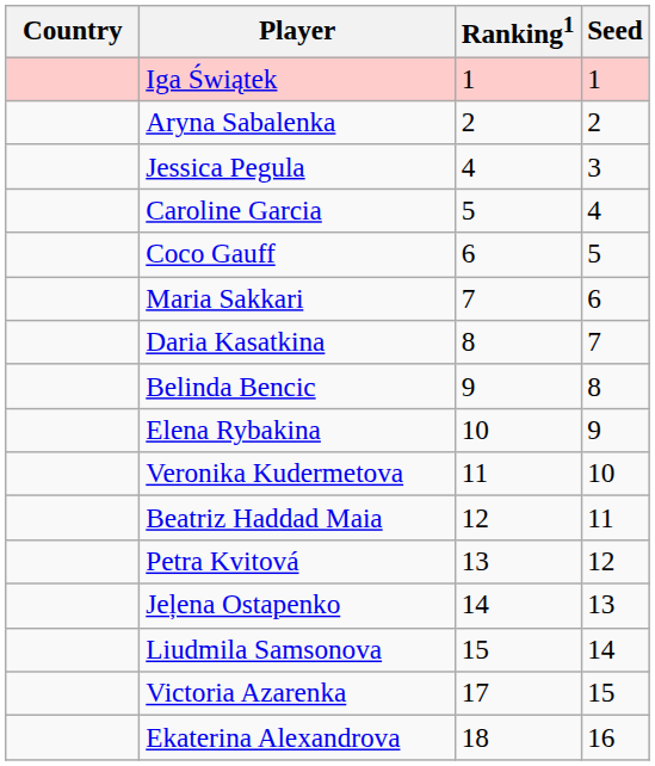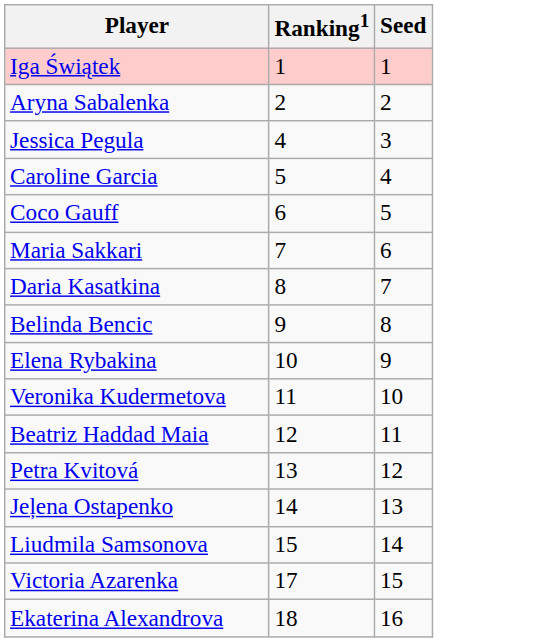 <table class="sortable wikitable">
 <tr>
-<th width="70">Country</th>
 <th width="175">Player</th>
 <th>Ranking<sup>1</sup></th>
 <th>Seed</th>
 </tr>
 <tr style="background:#fcc;">
-<td></td>
 <td><a href='#'>Iga Świątek</a></td>
 <td>1</td>
 <td>1</td>
 </tr>
 <tr>
-<td></td>
 <td><a href='#'>Aryna Sabalenka</a></td>
 <td>2</td>
 <td>2</td>
 </tr>
 <tr>
-<td></td>
 <td><a href='#'>Jessica Pegula</a></td>
 <td>4</td>
 <td>3</td>
 </tr>
 <tr>
-<td></td>
 <td><a href='#'>Caroline Garcia</a></td>
 <td>5</td>
 <td>4</td>
 </tr>
 <tr>
-<td></td>
 <td><a href='#'>Coco Gauff</a></td>
 <td>6</td>
 <td>5</td>
 </tr>
 <tr>
-<td></td>
 <td><a href='#'>Maria Sakkari</a></td>
 <td>7</td>
 <td>6</td>
 </tr>
 <tr>
-<td></td>
 <td><a href='#'>Daria Kasatkina</a></td>
 <td>8</td>
 <td>7</td>
 </tr>
 <tr>
-<td></td>
 <td><a href='#'>Belinda Bencic</a></td>
 <td>9</td>
 <td>8</td>
 </tr>
 <tr>
-<td></td>
 <td><a href='#'>Elena Rybakina</a></td>
 <td>10</td>
 <td>9</td>
 </tr>
 <tr>
-<td></td>
 <td><a href='#'>Veronika Kudermetova</a></td>
 <td>11</td>
 <td>10</td>
 </tr>
 <tr>
-<td></td>
 <td><a href='#'>Beatriz Haddad Maia</a></td>
 <td>12</td>
 <td>11</td>
 </tr>
 <tr>
-<td></td>
 <td><a href='#'>Petra Kvitová</a></td>
 <td>13</td>
 <td>12</td>
 </tr>
 <tr>
-<td></td>
 <td><a href='#'>Jeļena Ostapenko</a></td>
 <td>14</td>
 <td>13</td>
 </tr>
 <tr>
-<td></td>
 <td><a href='#'>Liudmila Samsonova</a></td>
 <td>15</td>
 <td>14</td>
 </tr>
 <tr>
-<td></td>
 <td><a href='#'>Victoria Azarenka</a></td>
 <td>17</td>
 <td>15</td>
 </tr>
 <tr>
-<td></td>
 <td><a href='#'>Ekaterina Alexandrova</a></td>
 <td>18</td>
 <td>16</td>
 </tr>
 </table>
